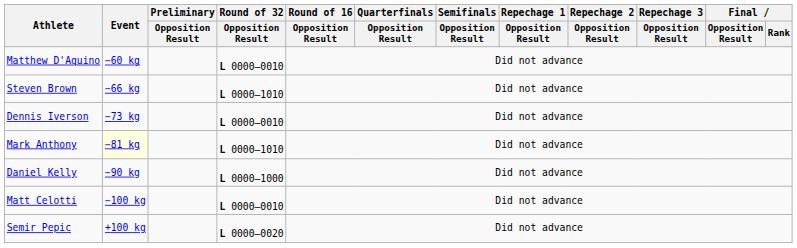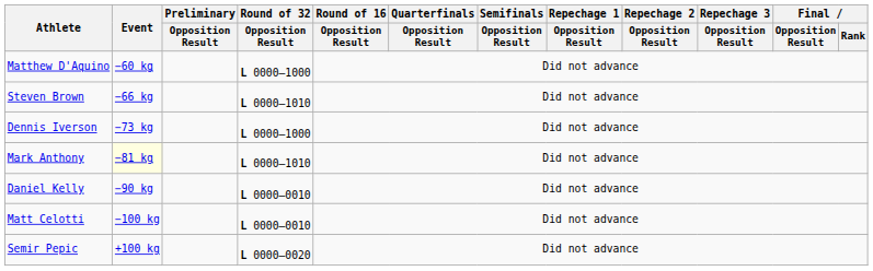 <table class="wikitable" style="font-size:90%">
 <tr>
 <th rowspan="2">Athlete</th>
 <th rowspan="2">Event</th>
 <th>Preliminary</th>
 <th>Round of 32</th>
 <th>Round of 16</th>
 <th>Quarterfinals</th>
 <th>Semifinals</th>
 <th>Repechage 1</th>
 <th>Repechage 2</th>
 <th>Repechage 3</th>
 <th colspan=2>Final / </th>
 </tr>
 <tr style="font-size:95%">
 <th>Opposition<br>Result</th>
 <th>Opposition<br>Result</th>
 <th>Opposition<br>Result</th>
 <th>Opposition<br>Result</th>
 <th>Opposition<br>Result</th>
 <th>Opposition<br>Result</th>
 <th>Opposition<br>Result</th>
 <th>Opposition<br>Result</th>
 <th>Opposition<br>Result</th>
 <th>Rank</th>
 </tr>
 <tr align=center>
 <td align=left><a href='#'>Matthew D'Aquino</a></td>
 <td align=left><a href='#'>−60 kg</a></td>
 <td></td>
-<td><br><strong>L</strong> 0000–0010</td>
+<td><br><strong>L</strong> 0000–1000</td>
 <td colspan=8>Did not advance</td>
 </tr>
 <tr align=center>
 <td align=left><a href='#'>Steven Brown</a></td>
 <td align=left><a href='#'>−66 kg</a></td>
 <td></td>
 <td><br><strong>L</strong> 0000–1010</td>
 <td colspan=8>Did not advance</td>
 </tr>
 <tr align=center>
 <td align=left><a href='#'>Dennis Iverson</a></td>
 <td align=left><a href='#'>−73 kg</a></td>
 <td></td>
-<td><br><strong>L</strong> 0000–0010</td>
+<td><br><strong>L</strong> 0000–1000</td>
 <td colspan=8>Did not advance</td>
 </tr>
 <tr align=center>
 <td align=left><a href='#'>Mark Anthony</a></td>
 <td align=left style="background: lightyellow;"><a href='#'>−81 kg</a></td>
 <td></td>
 <td><br><strong>L</strong> 0000–1010</td>
 <td colspan=8>Did not advance</td>
 </tr>
 <tr align=center>
 <td align=left><a href='#'>Daniel Kelly</a></td>
 <td align=left><a href='#'>−90 kg</a></td>
 <td></td>
-<td><br><strong>L</strong> 0000–1000</td>
+<td><br><strong>L</strong> 0000–0010</td>
 <td colspan=8>Did not advance</td>
 </tr>
 <tr align=center>
 <td align=left><a href='#'>Matt Celotti</a></td>
 <td align=left><a href='#'>−100 kg</a></td>
 <td></td>
 <td><br><strong>L</strong> 0000–0010</td>
 <td colspan=8>Did not advance</td>
 </tr>
 <tr align=center>
 <td align=left><a href='#'>Semir Pepic</a></td>
 <td align=left><a href='#'>+100 kg</a></td>
 <td></td>
 <td><br><strong>L</strong> 0000–0020</td>
 <td colspan=8>Did not advance</td>
 </tr>
 </table>
